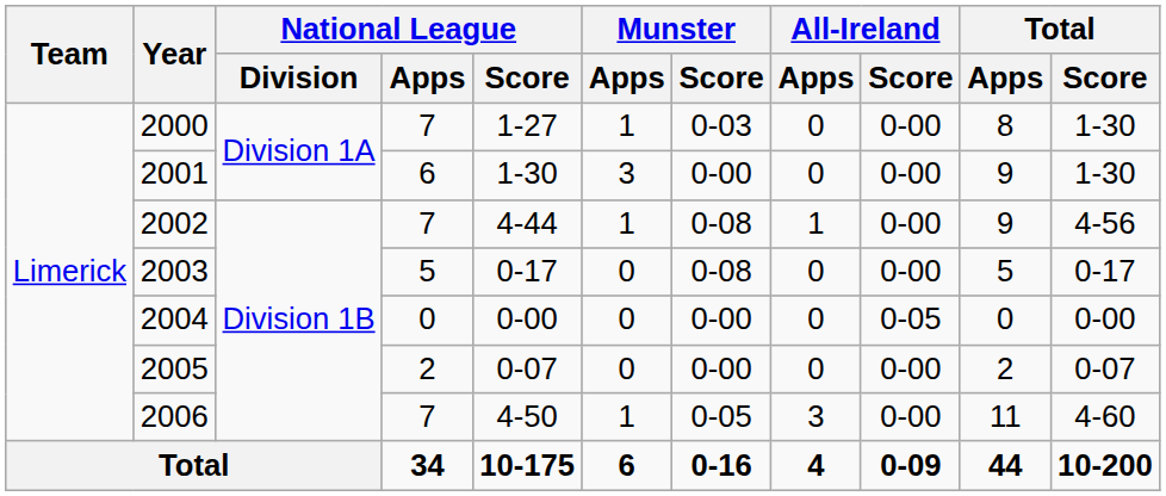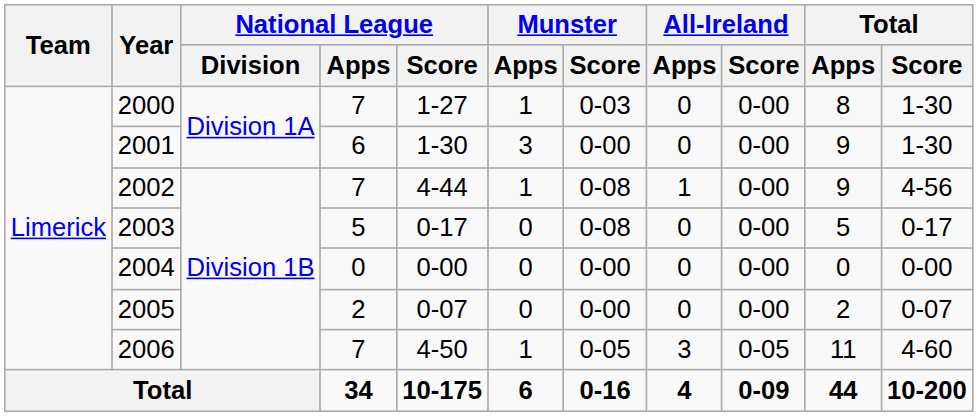 <table class="wikitable" style="text-align:center">
 <tr>
 <th rowspan="2">Team</th>
 <th rowspan="2">Year</th>
 <th colspan="3"><a href='#'>National League</a></th>
 <th colspan="2"><a href='#'>Munster</a></th>
 <th colspan="2"><a href='#'>All-Ireland</a></th>
 <th colspan="2">Total</th>
 </tr>
 <tr>
 <th>Division</th>
 <th>Apps</th>
 <th>Score</th>
 <th>Apps</th>
 <th>Score</th>
 <th>Apps</th>
 <th>Score</th>
 <th>Apps</th>
 <th>Score</th>
 </tr>
 <tr>
 <td rowspan="7"><a href='#'>Limerick</a></td>
 <td>2000</td>
 <td rowspan="2"><a href='#'>Division 1A</a></td>
 <td>7</td>
 <td>1-27</td>
 <td>1</td>
 <td>0-03</td>
 <td>0</td>
 <td>0-00</td>
 <td>8</td>
 <td>1-30</td>
 </tr>
 <tr>
 <td>2001</td>
 <td>6</td>
 <td>1-30</td>
 <td>3</td>
 <td>0-00</td>
 <td>0</td>
 <td>0-00</td>
 <td>9</td>
 <td>1-30</td>
 </tr>
 <tr>
 <td>2002</td>
 <td rowspan="5"><a href='#'>Division 1B</a></td>
 <td>7</td>
 <td>4-44</td>
 <td>1</td>
 <td>0-08</td>
 <td>1</td>
 <td>0-00</td>
 <td>9</td>
 <td>4-56</td>
 </tr>
 <tr>
 <td>2003</td>
 <td>5</td>
 <td>0-17</td>
 <td>0</td>
 <td>0-08</td>
 <td>0</td>
 <td>0-00</td>
 <td>5</td>
 <td>0-17</td>
 </tr>
 <tr>
 <td>2004</td>
 <td>0</td>
 <td>0-00</td>
 <td>0</td>
 <td>0-00</td>
 <td>0</td>
-<td>0-05</td>
+<td>0-00</td>
 <td>0</td>
 <td>0-00</td>
 </tr>
 <tr>
 <td>2005</td>
 <td>2</td>
 <td>0-07</td>
 <td>0</td>
 <td>0-00</td>
 <td>0</td>
 <td>0-00</td>
 <td>2</td>
 <td>0-07</td>
 </tr>
 <tr>
 <td>2006</td>
 <td>7</td>
 <td>4-50</td>
 <td>1</td>
 <td>0-05</td>
 <td>3</td>
-<td>0-00</td>
+<td>0-05</td>
 <td>11</td>
 <td>4-60</td>
 </tr>
 <tr>
 <th colspan="3">Total</th>
 <td><strong>34</strong></td>
 <td><strong>10-175</strong></td>
 <td><strong>6</strong></td>
 <td><strong>0-16</strong></td>
 <td><strong>4</strong></td>
 <td><strong>0-09</strong></td>
 <td><strong>44</strong></td>
 <td><strong>10-200</strong></td>
 </tr>
 </table>
